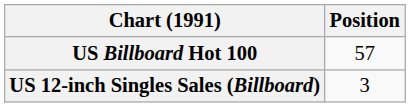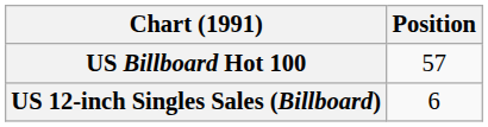 <table class="wikitable plainrowheaders" style="text-align:center">
 <tr>
 <th>Chart (1991)</th>
 <th>Position</th>
 </tr>
 <tr>
 <th scope="row">US <em>Billboard</em> Hot 100</th>
 <td>57</td>
 </tr>
 <tr>
 <th scope="row">US 12-inch Singles Sales (<em>Billboard</em>)</th>
-<td>3</td>
+<td>6</td>
 </tr>
 </table>
